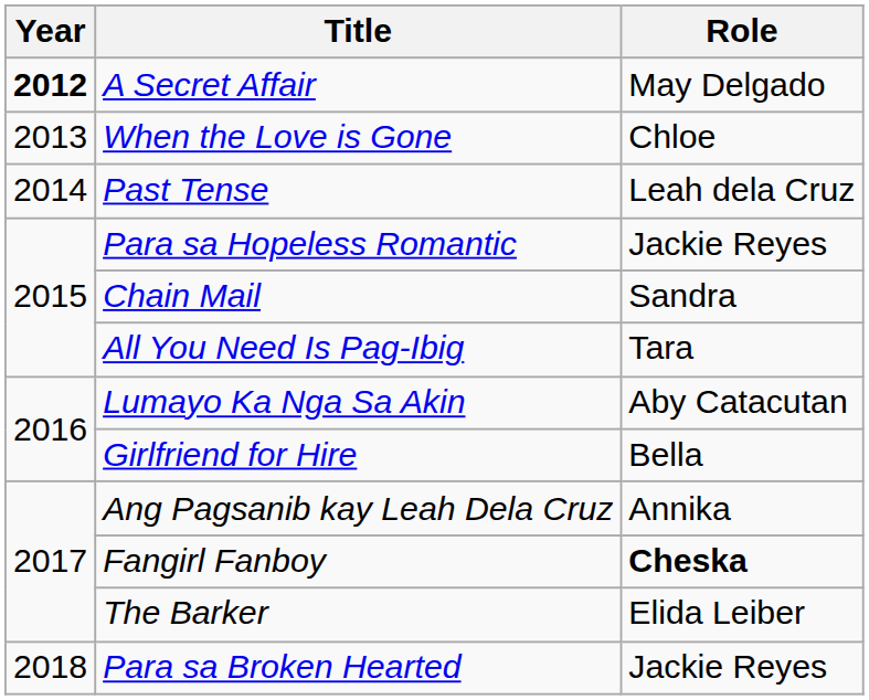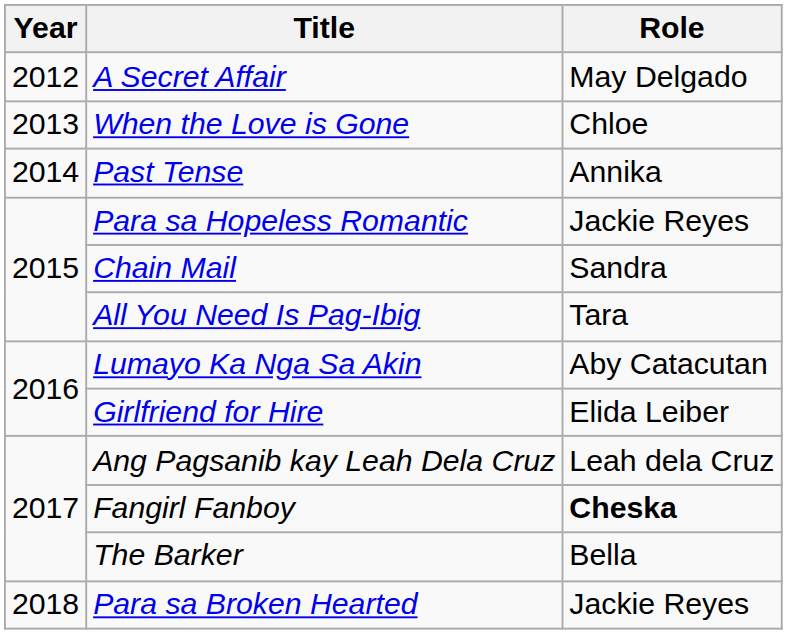 <table class="wikitable sortable">
 <tr>
 <th>Year</th>
 <th>Title</th>
 <th>Role</th>
 </tr>
 <tr>
-<td><strong>2012</strong></td>
+<td>2012</td>
 <td><em><a href='#'>A Secret Affair</a></em></td>
 <td>May Delgado</td>
 </tr>
 <tr>
 <td>2013</td>
 <td><em><a href='#'>When the Love is Gone</a></em></td>
 <td>Chloe</td>
 </tr>
 <tr>
 <td>2014</td>
 <td><em><a href='#'>Past Tense</a></em></td>
-<td>Leah dela Cruz</td>
+<td>Annika</td>
 </tr>
 <tr>
 <td rowspan=3>2015</td>
 <td><em><a href='#'>Para sa Hopeless Romantic</a></em></td>
 <td>Jackie Reyes</td>
 </tr>
 <tr>
 <td><em><a href='#'>Chain Mail</a></em></td>
 <td>Sandra</td>
 </tr>
 <tr>
 <td><em><a href='#'>All You Need Is Pag-Ibig</a></em></td>
 <td>Tara</td>
 </tr>
 <tr>
 <td rowspan=2>2016</td>
 <td><em><a href='#'>Lumayo Ka Nga Sa Akin</a></em></td>
 <td>Aby Catacutan</td>
 </tr>
 <tr>
 <td><em><a href='#'>Girlfriend for Hire</a></em></td>
-<td>Bella</td>
+<td>Elida Leiber</td>
 </tr>
 <tr>
 <td rowspan=3>2017</td>
 <td><em>Ang Pagsanib kay Leah Dela Cruz</em></td>
-<td>Annika</td>
+<td>Leah dela Cruz</td>
 </tr>
 <tr>
 <td><em>Fangirl Fanboy</em></td>
 <td><strong>Cheska</strong></td>
 </tr>
 <tr>
 <td><em>The Barker</em></td>
-<td>Elida Leiber</td>
+<td>Bella</td>
 </tr>
 <tr>
 <td>2018</td>
 <td><em><a href='#'>Para sa Broken Hearted</a></em></td>
 <td>Jackie Reyes</td>
 </tr>
 </table>
